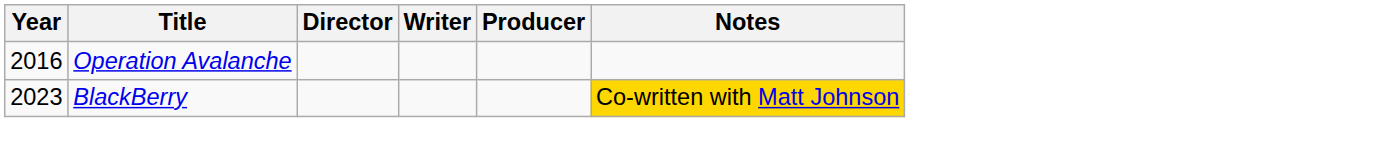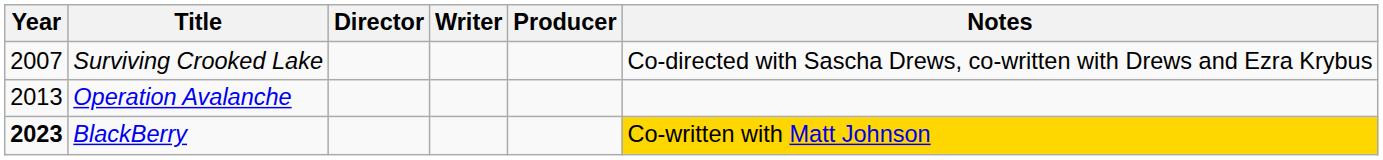 <table class="wikitable">
 <tr>
 <th>Year</th>
 <th>Title</th>
 <th>Director</th>
 <th>Writer</th>
 <th>Producer</th>
 <th>Notes</th>
 </tr>
 <tr>
-<td>2016</td>
+<td>2007</td>
+<td><em>Surviving Crooked Lake</em></td>
+<td></td>
+<td></td>
+<td></td>
+<td>Co-directed with Sascha Drews, co-written with Drews and Ezra Krybus</td>
+</tr>
+<tr>
+<td>2013</td>
 <td><a href='#'><em>Operation Avalanche</em></a></td>
 <td></td>
 <td></td>
 <td></td>
 <td></td>
 </tr>
 <tr>
-<td>2023</td>
+<td><strong>2023</strong></td>
 <td><em><a href='#'>BlackBerry</a></em></td>
 <td></td>
 <td></td>
 <td></td>
 <td style="background: gold;">Co-written with <a href='#'>Matt Johnson</a></td>
 </tr>
 </table>
